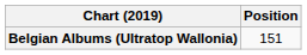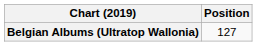 <table class="wikitable plainrowheaders" style="text-align:center">
 <tr>
 <th scope="col">Chart (2019)</th>
 <th scope="col">Position</th>
 </tr>
 <tr>
 <th scope="row">Belgian Albums (Ultratop Wallonia)</th>
-<td>151</td>
+<td>127</td>
 </tr>
 </table>
